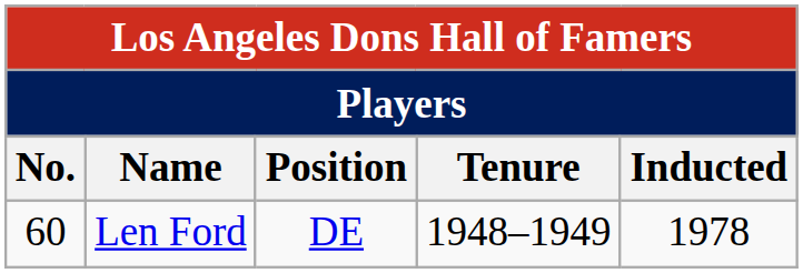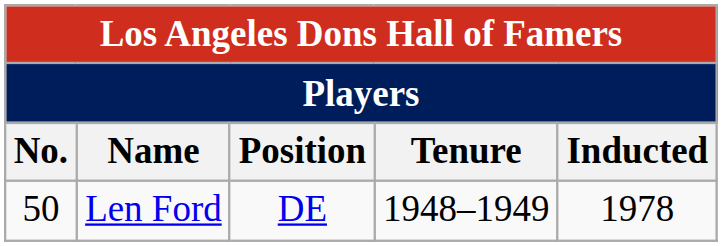 <table class="wikitable" style="text-align:center">
 <tr>
 <th colspan="5" style="color:white; background-color:#CF2D1E;">Los Angeles Dons Hall of Famers</th>
 </tr>
 <tr>
 <th colspan="5" style="color:white; background-color:#001D5B;">Players</th>
 </tr>
 <tr>
 <th>No.</th>
 <th>Name</th>
 <th>Position</th>
 <th>Tenure</th>
 <th>Inducted</th>
 </tr>
 <tr>
-<td>60</td>
+<td>50</td>
 <td><a href='#'>Len Ford</a></td>
 <td><a href='#'>DE</a></td>
 <td>1948–1949</td>
 <td>1978</td>
 </tr>
 </table>
